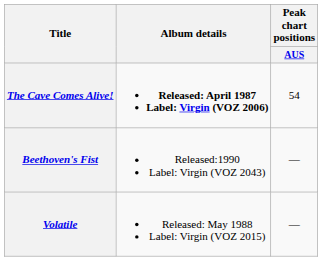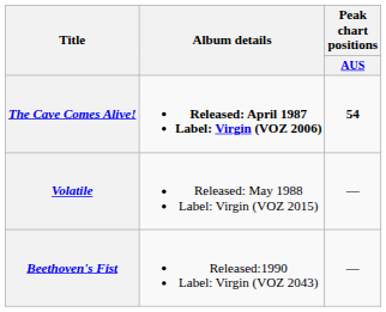 <table class="wikitable plainrowheaders" style="text-align:center">
 <tr>
 <th scope="col" rowspan="2">Title</th>
 <th scope="col" rowspan="2">Album details</th>
 <th scope="col" colspan="1">Peak chart positions</th>
 </tr>
 <tr>
 <th scope="col" style="width:3em; font-size:90%"><a href='#'>AUS</a><br></th>
 </tr>
 <tr>
 <th scope="row"><em><a href='#'>The Cave Comes Alive!</a></em></th>
 <td><strong><br><ul><li>Released: April 1987</li><li>Label: <a href='#'>Virgin</a> (VOZ 2006)</li></ul></strong></td>
-<td>54</td>
+<td><strong>54</strong></td>
+</tr>
+<tr>
+<th scope="row"><em><a href='#'>Volatile</a></em></th>
+<td><br><ul><li>Released: May 1988</li><li>Label: Virgin (VOZ 2015)</li></ul></td>
+<td>—</td>
 </tr>
 <tr>
 <th scope="row"><em><a href='#'>Beethoven's Fist</a></em></th>
 <td><br><ul><li>Released:1990</li><li>Label: Virgin (VOZ 2043)</li></ul></td>
 <td>—</td>
 </tr>
-<tr>
-<th scope="row"><em><a href='#'>Volatile</a></em></th>
-<td><br><ul><li>Released: May 1988</li><li>Label: Virgin (VOZ 2015)</li></ul></td>
-<td>—</td>
-</tr>
 </table>
